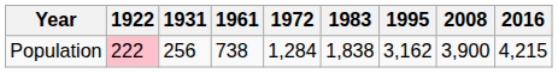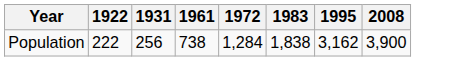 <table class="wikitable">
 <tr>
 <th>Year</th>
 <th>1922</th>
 <th>1931</th>
 <th>1961</th>
 <th>1972</th>
 <th>1983</th>
 <th>1995</th>
 <th>2008</th>
-<th>2016</th>
 </tr>
 <tr>
 <td>Population</td>
-<td style="background: pink;">222</td>
+<td>222</td>
 <td>256</td>
 <td>738</td>
 <td>1,284</td>
 <td>1,838</td>
 <td>3,162</td>
 <td>3,900</td>
-<td>4,215</td>
 </tr>
 </table>
